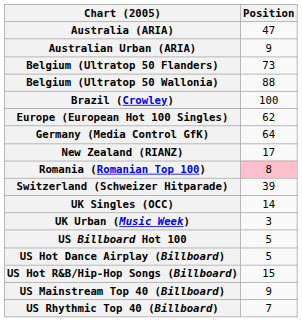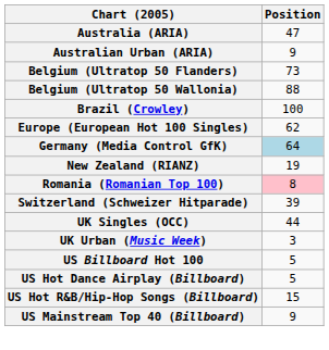 <table class="wikitable sortable plainrowheaders" style="text-align:center">
 <tr>
 <th>Chart (2005)</th>
 <th>Position</th>
 </tr>
 <tr>
 <th scope="row">Australia (ARIA)</th>
 <td>47</td>
 </tr>
 <tr>
 <th scope="row">Australian Urban (ARIA)</th>
 <td>9</td>
 </tr>
 <tr>
 <th scope="row">Belgium (Ultratop 50 Flanders)</th>
 <td>73</td>
 </tr>
 <tr>
 <th scope="row">Belgium (Ultratop 50 Wallonia)</th>
 <td>88</td>
 </tr>
 <tr>
 <th scope="row">Brazil (<a href='#'>Crowley</a>)</th>
 <td>100</td>
 </tr>
 <tr>
 <th scope="row">Europe (European Hot 100 Singles)</th>
 <td>62</td>
 </tr>
 <tr>
 <th scope="row">Germany (Media Control GfK)</th>
-<td>64</td>
+<td style="background: lightblue;">64</td>
 </tr>
 <tr>
 <th scope="row">New Zealand (RIANZ)</th>
-<td>17</td>
+<td>19</td>
 </tr>
 <tr>
 <th scope="row">Romania (<a href='#'>Romanian Top 100</a>)</th>
 <td style="background: pink;">8</td>
 </tr>
 <tr>
 <th scope="row">Switzerland (Schweizer Hitparade)</th>
 <td>39</td>
 </tr>
 <tr>
 <th scope="row">UK Singles (OCC)</th>
-<td>14</td>
+<td>44</td>
 </tr>
 <tr>
 <th scope="row">UK Urban (<em><a href='#'>Music Week</a></em>)</th>
 <td>3</td>
 </tr>
 <tr>
 <th scope="row">US <em>Billboard</em> Hot 100</th>
 <td>5</td>
 </tr>
 <tr>
 <th scope="row">US Hot Dance Airplay (<em>Billboard</em>)</th>
 <td>5</td>
 </tr>
 <tr>
 <th scope="row">US Hot R&B/Hip-Hop Songs (<em>Billboard</em>)</th>
 <td>15</td>
 </tr>
 <tr>
 <th scope="row">US Mainstream Top 40 (<em>Billboard</em>)</th>
 <td>9</td>
 </tr>
-<tr>
-<th scope="row">US Rhythmic Top 40 (<em>Billboard</em>)</th>
-<td>7</td>
-</tr>
 </table>
